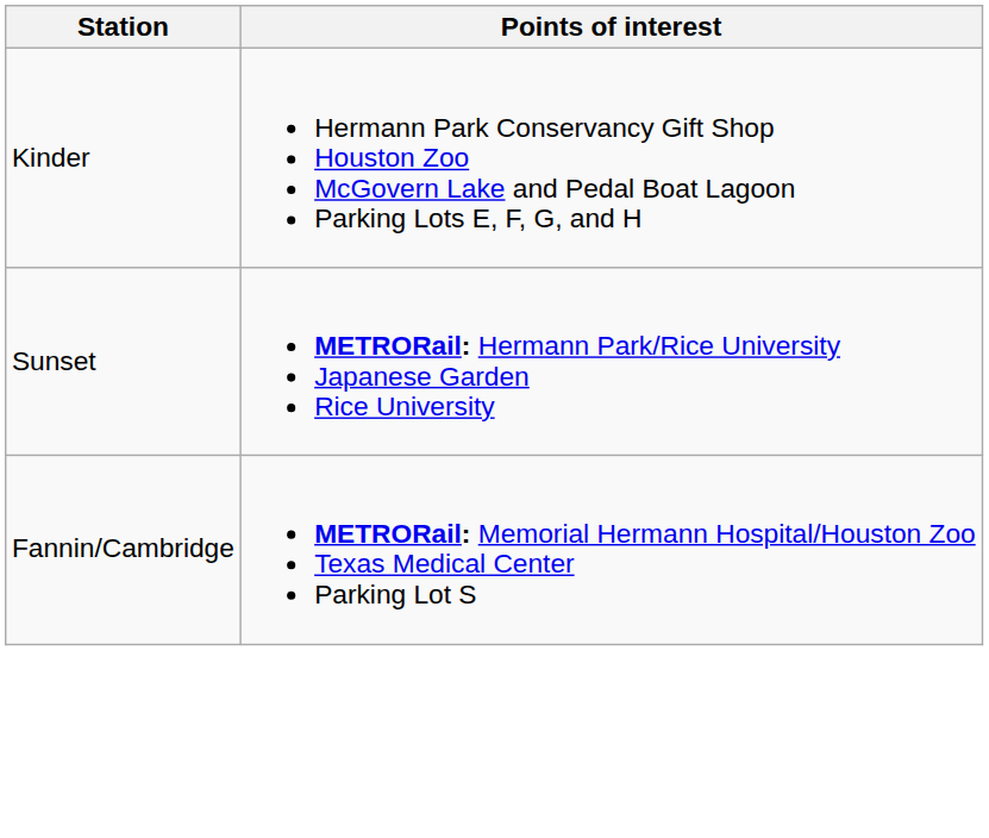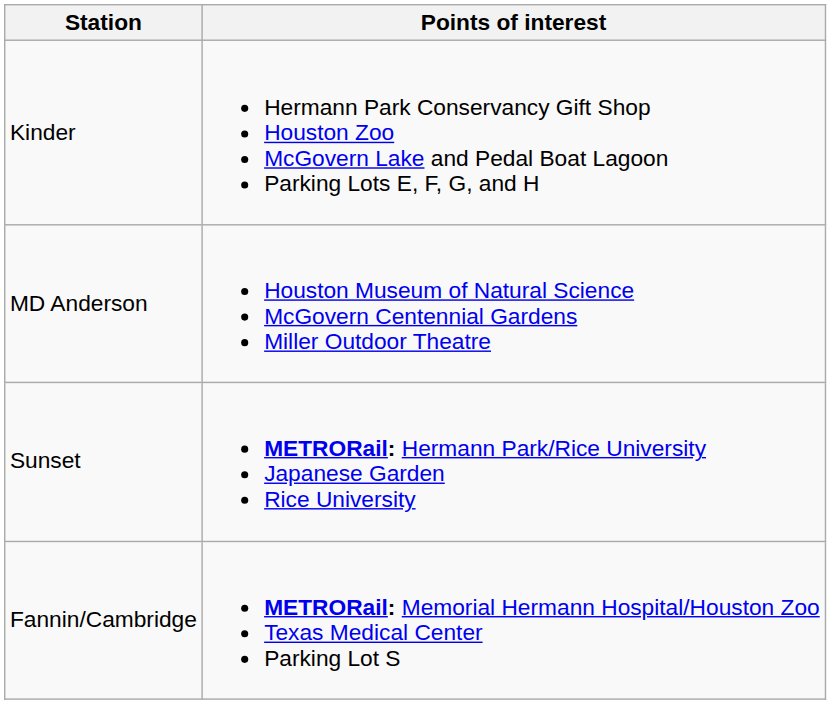 <table class="wikitable">
 <tr>
 <th>Station</th>
 <th>Points of interest</th>
 </tr>
 <tr>
 <td>Kinder</td>
 <td><br><ul><li>Hermann Park Conservancy Gift Shop</li><li><a href='#'>Houston Zoo</a></li><li><a href='#'>McGovern Lake</a> and Pedal Boat Lagoon</li><li>Parking Lots E, F, G, and H</li></ul></td>
 </tr>
 <tr>
+<td>MD Anderson</td>
+<td><br><ul><li><a href='#'>Houston Museum of Natural Science</a></li><li><a href='#'>McGovern Centennial Gardens</a></li><li><a href='#'>Miller Outdoor Theatre</a></li></ul></td>
+</tr>
+<tr>
 <td>Sunset</td>
 <td><br><ul><li> <strong><a href='#'>METRORail</a>:</strong> <a href='#'>Hermann Park/Rice University</a></li><li><a href='#'>Japanese Garden</a></li><li><a href='#'>Rice University</a></li></ul></td>
 </tr>
 <tr>
 <td>Fannin/Cambridge</td>
 <td><br><ul><li> <strong><a href='#'>METRORail</a>:</strong> <a href='#'>Memorial Hermann Hospital/Houston Zoo</a></li><li><a href='#'>Texas Medical Center</a></li><li>Parking Lot S</li></ul></td>
 </tr>
 </table>
